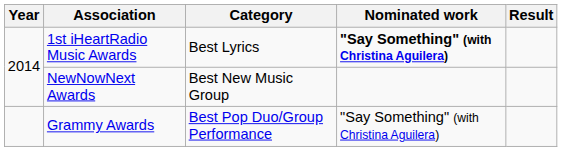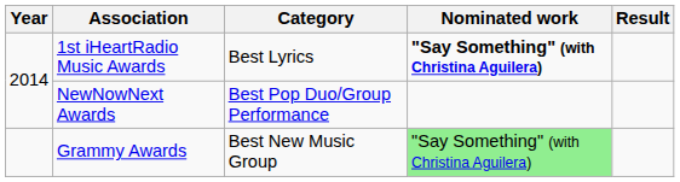 <table class="wikitable sortable">
 <tr>
 <th>Year</th>
 <th>Association</th>
 <th>Category</th>
 <th>Nominated work</th>
 <th>Result</th>
 </tr>
 <tr>
 <td rowspan="2" style="text-align:center;">2014</td>
 <td><a href='#'>1st iHeartRadio Music Awards</a></td>
 <td>Best Lyrics</td>
 <td><strong>"Say Something" <small>(with <a href='#'>Christina Aguilera</a>)</small></strong></td>
 <td></td>
 </tr>
 <tr>
 <td><a href='#'>NewNowNext Awards</a></td>
-<td>Best New Music Group</td>
+<td><a href='#'>Best Pop Duo/Group Performance</a></td>
 <td></td>
 <td></td>
 </tr>
 <tr>
 <td></td>
 <td><a href='#'>Grammy Awards</a></td>
-<td><a href='#'>Best Pop Duo/Group Performance</a></td>
-<td>"Say Something" <small>(with <a href='#'>Christina Aguilera</a>)</small></td>
+<td>Best New Music Group</td>
+<td style="background: lightgreen;">"Say Something" <small>(with <a href='#'>Christina Aguilera</a>)</small></td>
 <td></td>
 </tr>
 </table>
